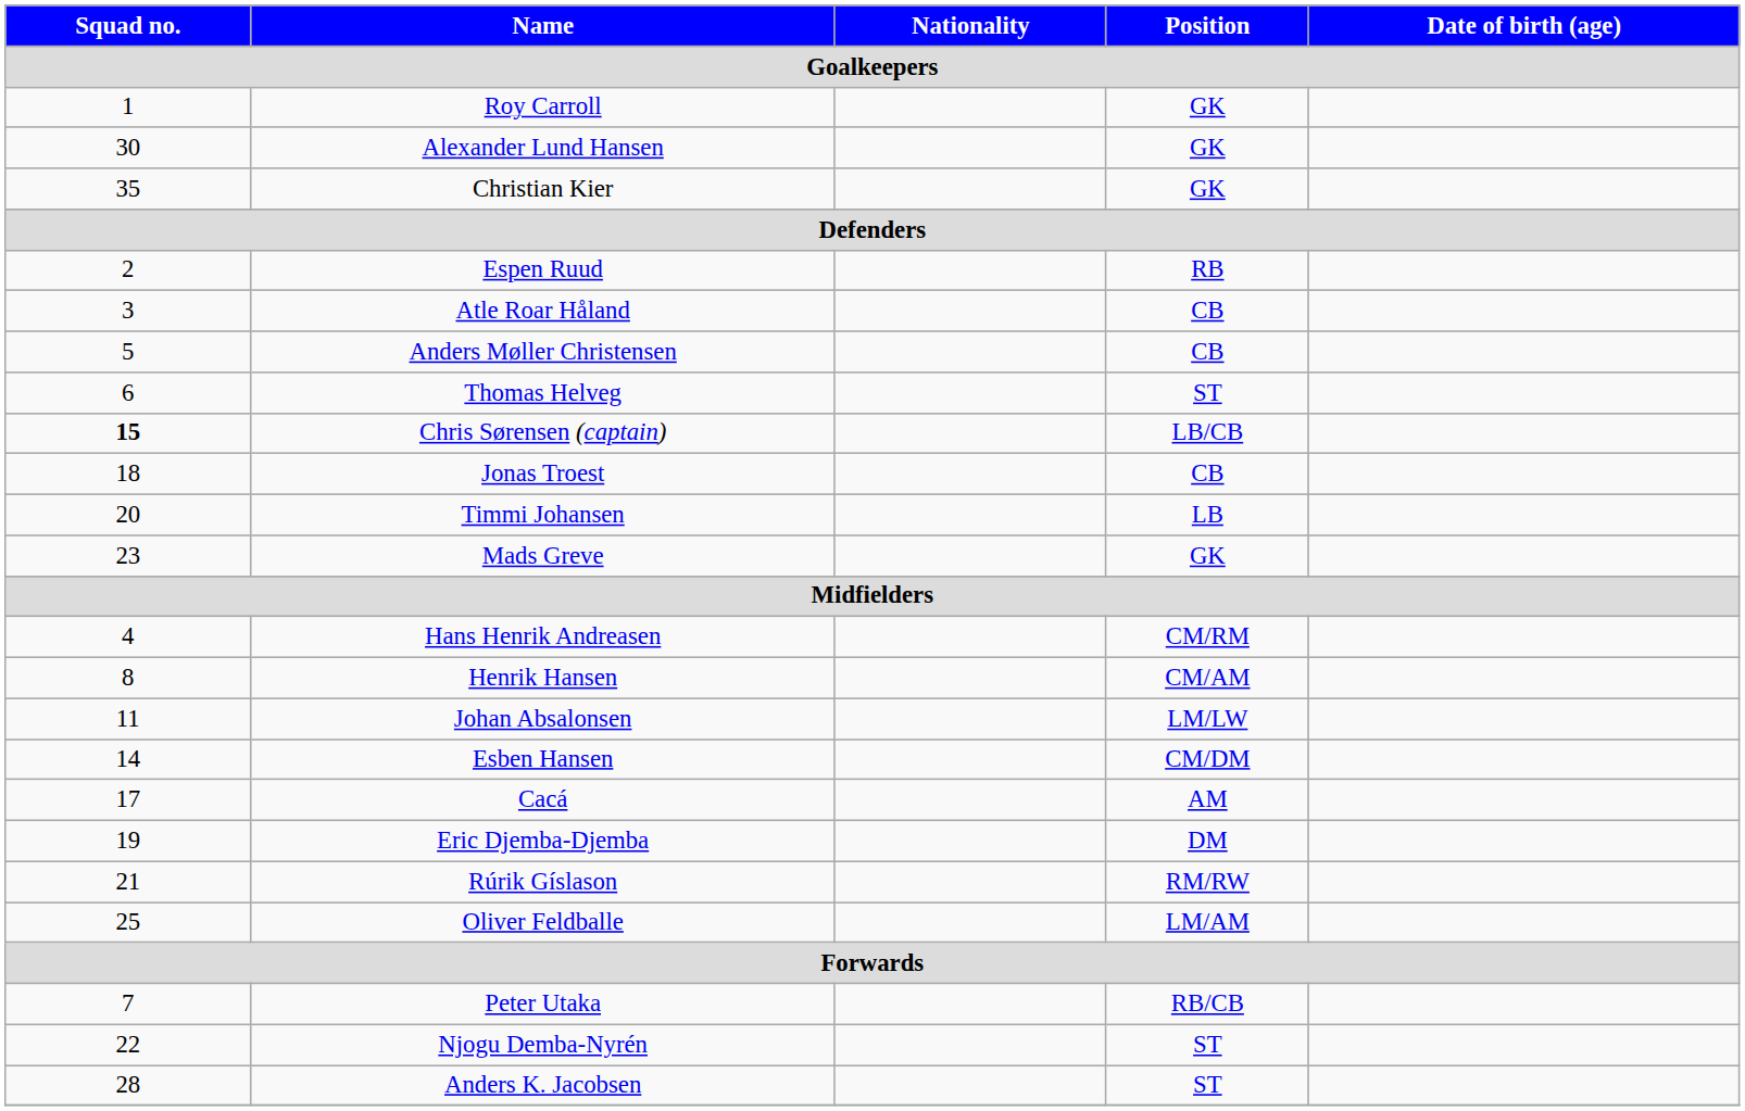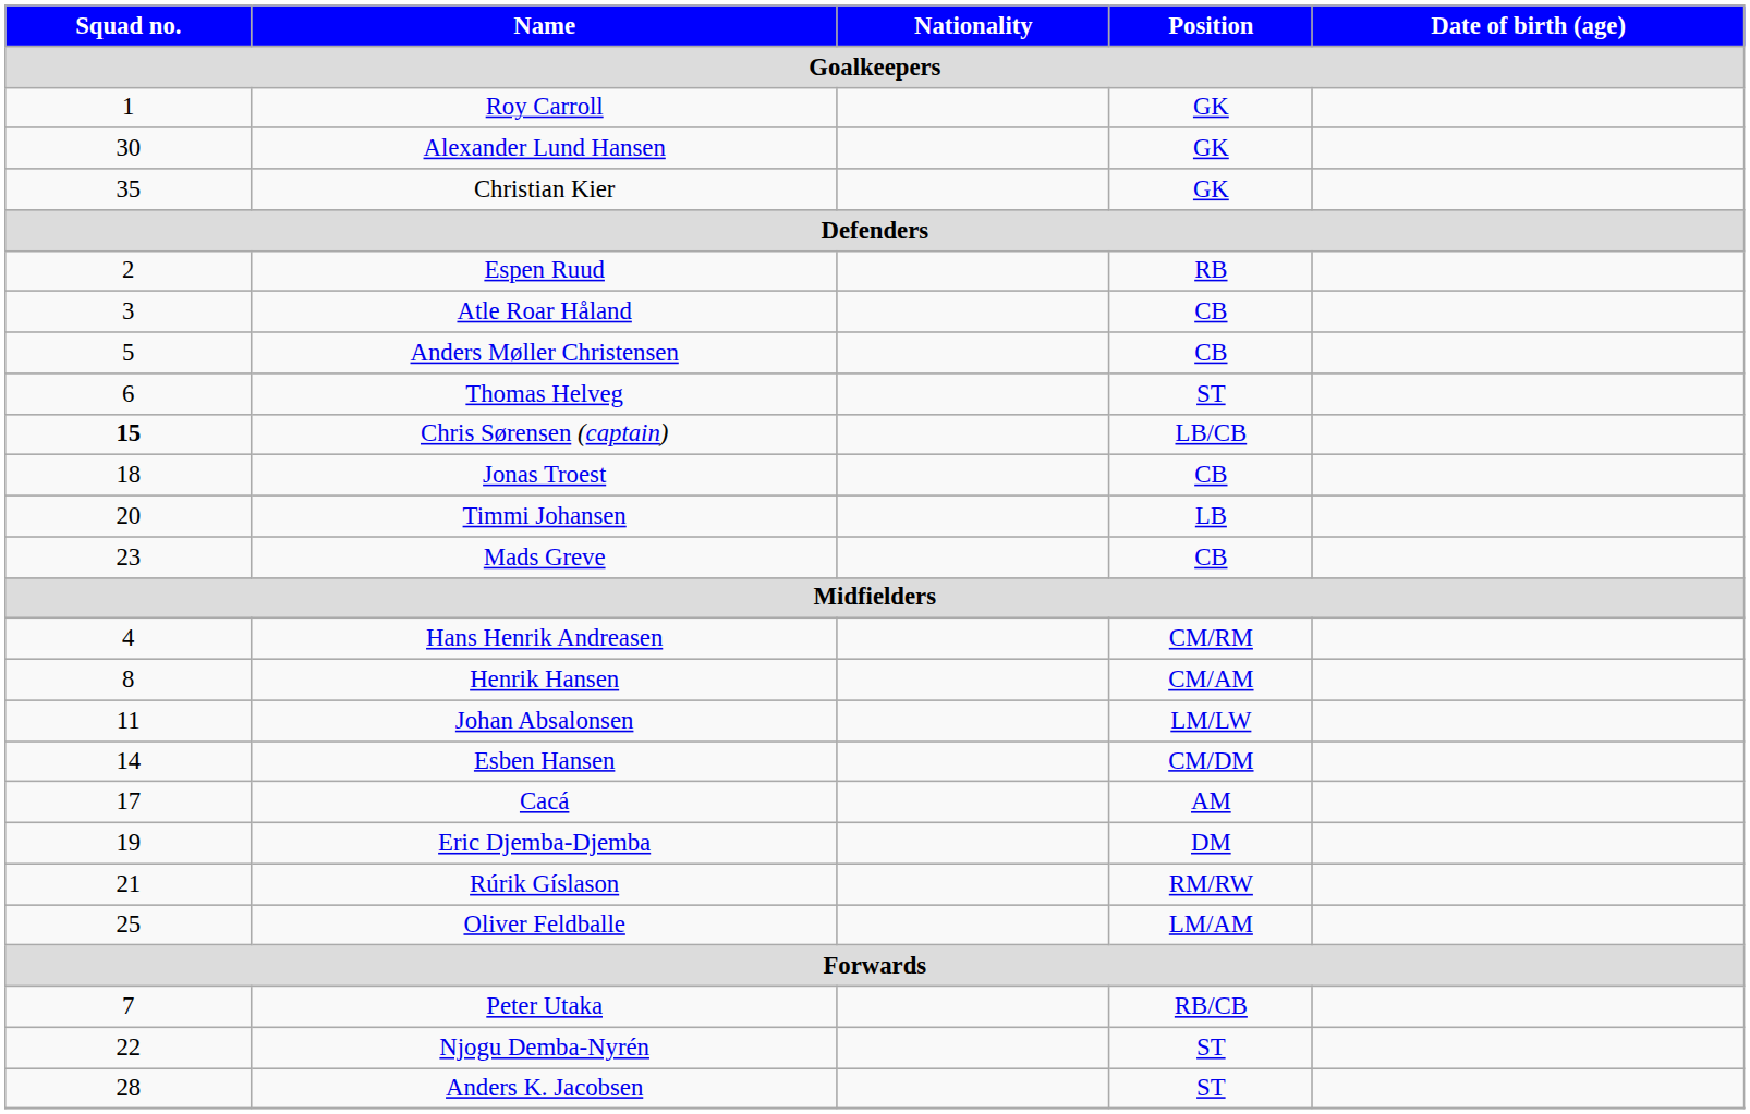 <table class="wikitable" style="text-align:center; font-size:90%; width:80%">
 <tr>
 <th style="background:#0000ff; color:white; text-align:center">Squad no.</th>
 <th style="background:#0000ff; color:white; text-align:center">Name</th>
 <th style="background:#0000ff; color:white; text-align:center">Nationality</th>
 <th style="background:#0000ff; color:white; text-align:center">Position</th>
 <th style="background:#0000ff; color:white; text-align:center">Date of birth (age)</th>
 </tr>
 <tr>
 <th colspan="6" style="background:#dcdcdc; text-align:center">Goalkeepers</th>
 </tr>
 <tr>
 <td>1</td>
 <td><a href='#'>Roy Carroll</a></td>
 <td></td>
 <td><a href='#'>GK</a></td>
 <td></td>
 </tr>
 <tr>
 <td>30</td>
 <td><a href='#'>Alexander Lund Hansen</a></td>
 <td></td>
 <td><a href='#'>GK</a></td>
 <td></td>
 </tr>
 <tr>
 <td>35</td>
 <td>Christian Kier</td>
 <td></td>
 <td><a href='#'>GK</a></td>
 <td></td>
 </tr>
 <tr>
 <th colspan="6" style="background:#dcdcdc; text-align:center">Defenders</th>
 </tr>
 <tr>
 <td>2</td>
 <td><a href='#'>Espen Ruud</a></td>
 <td></td>
 <td><a href='#'>RB</a></td>
 <td></td>
 </tr>
 <tr>
 <td>3</td>
 <td><a href='#'>Atle Roar Håland</a></td>
 <td></td>
 <td><a href='#'>CB</a></td>
 <td></td>
 </tr>
 <tr>
 <td>5</td>
 <td><a href='#'>Anders Møller Christensen</a></td>
 <td></td>
 <td><a href='#'>CB</a></td>
 <td></td>
 </tr>
 <tr>
 <td>6</td>
 <td><a href='#'>Thomas Helveg</a></td>
 <td></td>
 <td><a href='#'>ST</a></td>
 <td></td>
 </tr>
 <tr>
 <td><strong>15</strong></td>
 <td><a href='#'>Chris Sørensen</a> <em>(<a href='#'>captain</a>)</em></td>
 <td></td>
 <td><a href='#'>LB/CB</a></td>
 <td></td>
 </tr>
 <tr>
 <td>18</td>
 <td><a href='#'>Jonas Troest</a></td>
 <td></td>
 <td><a href='#'>CB</a></td>
 <td></td>
 </tr>
 <tr>
 <td>20</td>
 <td><a href='#'>Timmi Johansen</a></td>
 <td></td>
 <td><a href='#'>LB</a></td>
 <td></td>
 </tr>
 <tr>
 <td>23</td>
 <td><a href='#'>Mads Greve</a></td>
 <td></td>
-<td><a href='#'>GK</a></td>
+<td><a href='#'>CB</a></td>
 <td></td>
 </tr>
 <tr>
 <th colspan="6" style="background:#dcdcdc; text-align:center">Midfielders</th>
 </tr>
 <tr>
 <td>4</td>
 <td><a href='#'>Hans Henrik Andreasen</a></td>
 <td></td>
 <td><a href='#'>CM/RM</a></td>
 <td></td>
 </tr>
 <tr>
 <td>8</td>
 <td><a href='#'>Henrik Hansen</a></td>
 <td></td>
 <td><a href='#'>CM/AM</a></td>
 <td></td>
 </tr>
 <tr>
 <td>11</td>
 <td><a href='#'>Johan Absalonsen</a></td>
 <td></td>
 <td><a href='#'>LM/LW</a></td>
 <td></td>
 </tr>
 <tr>
 <td>14</td>
 <td><a href='#'>Esben Hansen</a></td>
 <td></td>
 <td><a href='#'>CM/DM</a></td>
 <td></td>
 </tr>
 <tr>
 <td>17</td>
 <td><a href='#'>Cacá</a></td>
 <td></td>
 <td><a href='#'>AM</a></td>
 <td></td>
 </tr>
 <tr>
 <td>19</td>
 <td><a href='#'>Eric Djemba-Djemba</a></td>
 <td></td>
 <td><a href='#'>DM</a></td>
 <td></td>
 </tr>
 <tr>
 <td>21</td>
 <td><a href='#'>Rúrik Gíslason</a></td>
 <td></td>
 <td><a href='#'>RM/RW</a></td>
 <td></td>
 </tr>
 <tr>
 <td>25</td>
 <td><a href='#'>Oliver Feldballe</a></td>
 <td></td>
 <td><a href='#'>LM/AM</a></td>
 <td></td>
 </tr>
 <tr>
 <th colspan="6" style="background:#dcdcdc; text-align:center">Forwards</th>
 </tr>
 <tr>
 <td>7</td>
 <td><a href='#'>Peter Utaka</a></td>
 <td></td>
 <td><a href='#'>RB/CB</a></td>
 <td></td>
 </tr>
 <tr>
 <td>22</td>
 <td><a href='#'>Njogu Demba-Nyrén</a></td>
 <td></td>
 <td><a href='#'>ST</a></td>
 <td></td>
 </tr>
 <tr>
 <td>28</td>
 <td><a href='#'>Anders K. Jacobsen</a></td>
 <td></td>
 <td><a href='#'>ST</a></td>
 <td></td>
 </tr>
 <tr>
 </tr>
 </table>
